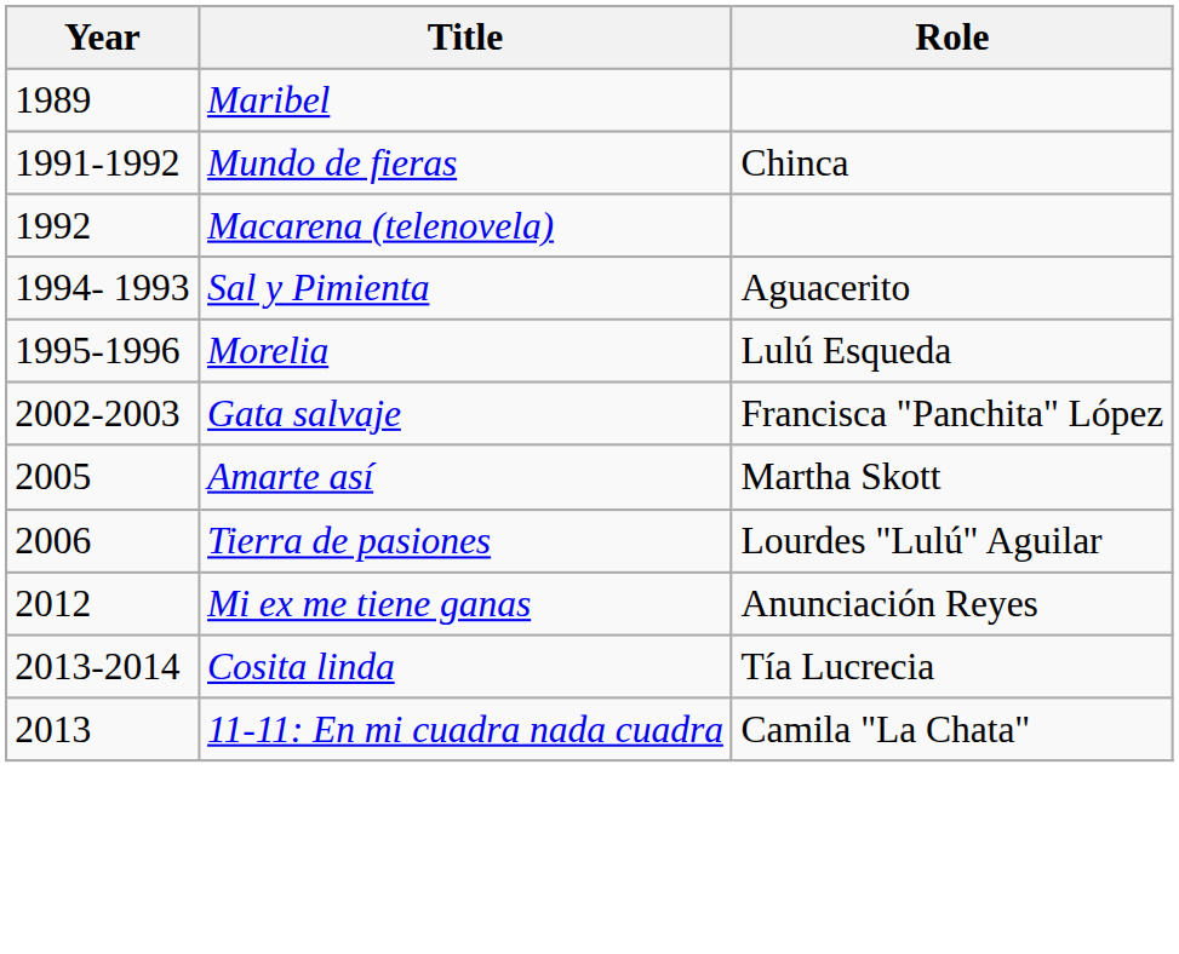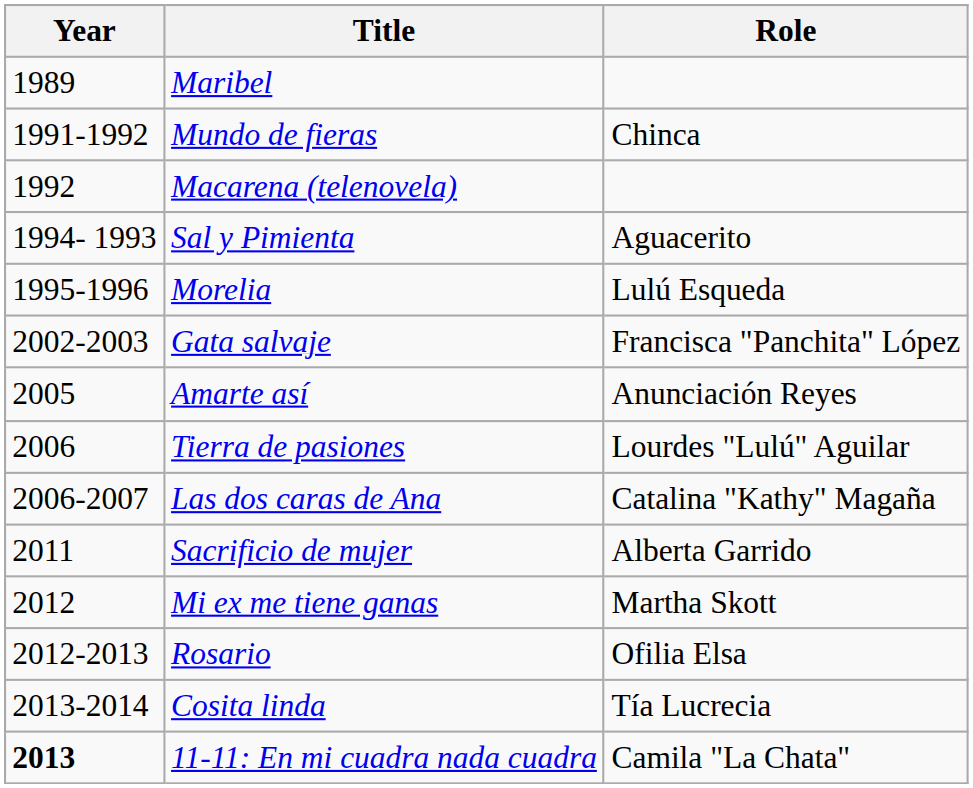 <table class="wikitable" style="font-size: 95%;">
 <tr>
 <th>Year</th>
 <th>Title</th>
 <th>Role</th>
 </tr>
 <tr>
 <td>1989</td>
 <td><em><a href='#'>Maribel</a></em></td>
 <td></td>
 </tr>
 <tr>
 <td>1991-1992</td>
 <td><em><a href='#'>Mundo de fieras</a></em></td>
 <td>Chinca</td>
 </tr>
 <tr>
 <td>1992</td>
 <td><em><a href='#'>Macarena (telenovela)</a></em></td>
 <td></td>
 </tr>
 <tr>
 <td>1994- 1993</td>
 <td><em><a href='#'>Sal y Pimienta</a></em></td>
 <td>Aguacerito</td>
 </tr>
 <tr>
 <td>1995-1996</td>
 <td><em><a href='#'>Morelia</a></em></td>
 <td>Lulú Esqueda</td>
 </tr>
 <tr>
 <td>2002-2003</td>
 <td><em><a href='#'>Gata salvaje</a></em></td>
 <td>Francisca "Panchita" López</td>
 </tr>
 <tr>
 <td>2005</td>
 <td><em><a href='#'>Amarte así</a></em></td>
-<td>Martha Skott</td>
+<td>Anunciación Reyes</td>
 </tr>
 <tr>
 <td>2006</td>
 <td><em><a href='#'>Tierra de pasiones</a></em></td>
 <td>Lourdes "Lulú" Aguilar</td>
 </tr>
 <tr>
+<td>2006-2007</td>
+<td><em><a href='#'>Las dos caras de Ana</a></em></td>
+<td>Catalina "Kathy" Magaña</td>
+</tr>
+<tr>
+<td>2011</td>
+<td><em><a href='#'>Sacrificio de mujer</a></em></td>
+<td>Alberta Garrido</td>
+</tr>
+<tr>
 <td>2012</td>
 <td><em><a href='#'>Mi ex me tiene ganas</a></em></td>
-<td>Anunciación Reyes</td>
+<td>Martha Skott</td>
+</tr>
+<tr>
+<td>2012-2013</td>
+<td><em><a href='#'>Rosario</a></em></td>
+<td>Ofilia Elsa</td>
 </tr>
 <tr>
 <td>2013-2014</td>
 <td><em><a href='#'>Cosita linda</a></em></td>
 <td>Tía Lucrecia</td>
 </tr>
 <tr>
-<td>2013</td>
+<td><strong>2013</strong></td>
 <td><em><a href='#'>11-11: En mi cuadra nada cuadra</a></em></td>
 <td>Camila "La Chata"</td>
 </tr>
 </table>
